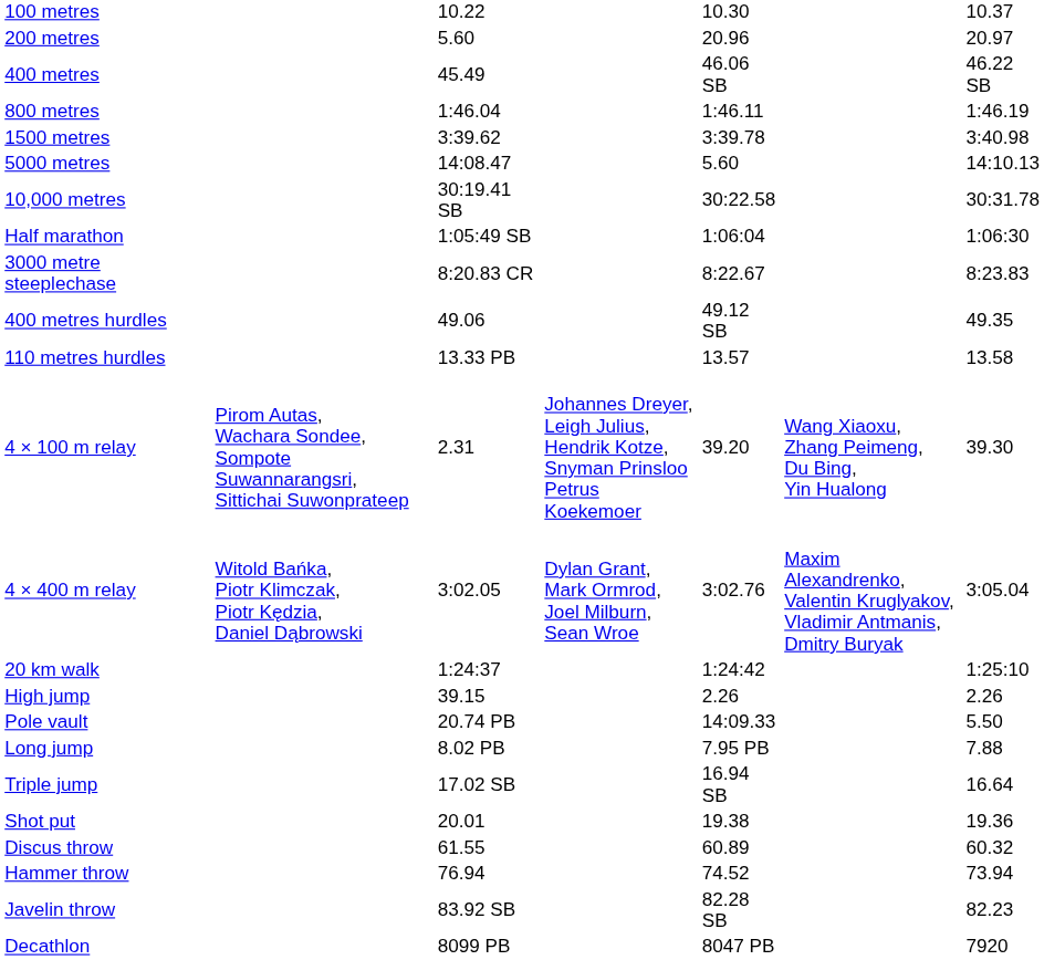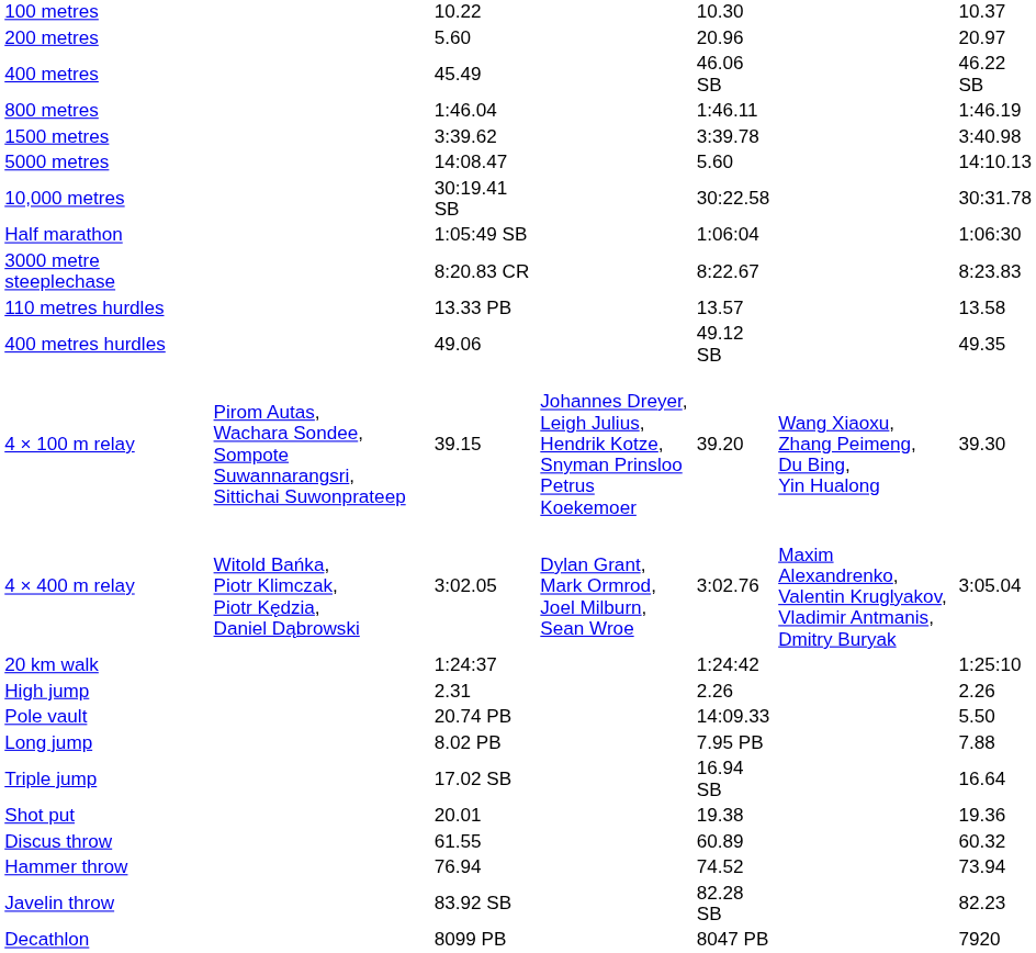 <table>
 <tr>
 <td><a href='#'>100 metres</a><br></td>
 <td></td>
 <td>10.22</td>
 <td></td>
 <td>10.30</td>
 <td></td>
 <td>10.37</td>
 </tr>
 <tr>
 <td><a href='#'>200 metres</a><br></td>
 <td></td>
 <td>5.60</td>
 <td></td>
 <td>20.96</td>
 <td></td>
 <td>20.97</td>
 </tr>
 <tr>
 <td><a href='#'>400 metres</a><br></td>
 <td></td>
 <td>45.49</td>
 <td></td>
 <td>46.06 SB</td>
 <td></td>
 <td>46.22 SB</td>
 </tr>
 <tr>
 <td><a href='#'>800 metres</a><br></td>
 <td></td>
 <td>1:46.04</td>
 <td></td>
 <td>1:46.11</td>
 <td></td>
 <td>1:46.19</td>
 </tr>
 <tr>
 <td><a href='#'>1500 metres</a><br></td>
 <td></td>
 <td>3:39.62</td>
 <td></td>
 <td>3:39.78</td>
 <td></td>
 <td>3:40.98</td>
 </tr>
 <tr>
 <td><a href='#'>5000 metres</a><br></td>
 <td></td>
 <td>14:08.47</td>
 <td></td>
 <td>5.60</td>
 <td></td>
 <td>14:10.13</td>
 </tr>
 <tr>
 <td><a href='#'>10,000 metres</a><br></td>
 <td></td>
 <td>30:19.41 SB</td>
 <td></td>
 <td>30:22.58</td>
 <td></td>
 <td>30:31.78</td>
 </tr>
 <tr>
 <td><a href='#'>Half marathon</a><br></td>
 <td></td>
 <td>1:05:49 SB</td>
 <td></td>
 <td>1:06:04</td>
 <td></td>
 <td>1:06:30</td>
 </tr>
 <tr>
 <td><a href='#'>3000 metre steeplechase</a><br></td>
 <td></td>
 <td>8:20.83 CR</td>
 <td></td>
 <td>8:22.67</td>
 <td></td>
 <td>8:23.83</td>
 </tr>
 <tr>
+<td><a href='#'>110 metres hurdles</a><br></td>
+<td></td>
+<td>13.33 PB</td>
+<td></td>
+<td>13.57</td>
+<td></td>
+<td>13.58</td>
+</tr>
+<tr>
 <td><a href='#'>400 metres hurdles</a><br></td>
 <td></td>
 <td>49.06</td>
 <td></td>
 <td>49.12 SB</td>
 <td></td>
 <td>49.35</td>
 </tr>
 <tr>
-<td><a href='#'>110 metres hurdles</a><br></td>
-<td></td>
-<td>13.33 PB</td>
-<td></td>
-<td>13.57</td>
-<td></td>
-<td>13.58</td>
-</tr>
-<tr>
 <td><a href='#'>4 × 100 m relay</a><br></td>
 <td><br><a href='#'>Pirom Autas</a>,<br><a href='#'>Wachara Sondee</a>,<br><a href='#'>Sompote Suwannarangsri</a>,<br><a href='#'>Sittichai Suwonprateep</a></td>
-<td>2.31</td>
+<td>39.15</td>
 <td><br><a href='#'>Johannes Dreyer</a>,<br><a href='#'>Leigh Julius</a>,<br><a href='#'>Hendrik Kotze</a>,<br><a href='#'>Snyman Prinsloo</a><br><a href='#'>Petrus Koekemoer</a></td>
 <td>39.20</td>
 <td><br><a href='#'>Wang Xiaoxu</a>,<br><a href='#'>Zhang Peimeng</a>,<br><a href='#'>Du Bing</a>,<br><a href='#'>Yin Hualong</a></td>
 <td>39.30</td>
 </tr>
 <tr>
 <td><a href='#'>4 × 400 m relay</a><br></td>
 <td><br><a href='#'>Witold Bańka</a>,<br><a href='#'>Piotr Klimczak</a>,<br><a href='#'>Piotr Kędzia</a>,<br><a href='#'>Daniel Dąbrowski</a></td>
 <td>3:02.05</td>
 <td><br><a href='#'>Dylan Grant</a>,<br><a href='#'>Mark Ormrod</a>,<br><a href='#'>Joel Milburn</a>,<br><a href='#'>Sean Wroe</a></td>
 <td>3:02.76</td>
 <td><br><a href='#'>Maxim Alexandrenko</a>,<br><a href='#'>Valentin Kruglyakov</a>,<br><a href='#'>Vladimir Antmanis</a>,<br><a href='#'>Dmitry Buryak</a></td>
 <td>3:05.04</td>
 </tr>
 <tr>
 <td><a href='#'>20 km walk</a><br></td>
 <td></td>
 <td>1:24:37</td>
 <td></td>
 <td>1:24:42</td>
 <td></td>
 <td>1:25:10</td>
 </tr>
 <tr>
 <td><a href='#'>High jump</a><br></td>
 <td></td>
-<td>39.15</td>
+<td>2.31</td>
 <td></td>
 <td>2.26</td>
 <td></td>
 <td>2.26</td>
 </tr>
 <tr>
 <td><a href='#'>Pole vault</a><br></td>
 <td></td>
 <td>20.74 PB</td>
 <td></td>
 <td>14:09.33</td>
 <td></td>
 <td>5.50</td>
 </tr>
 <tr>
 <td><a href='#'>Long jump</a><br></td>
 <td></td>
 <td>8.02 PB</td>
 <td></td>
 <td>7.95 PB</td>
 <td></td>
 <td>7.88</td>
 </tr>
 <tr>
 <td><a href='#'>Triple jump</a><br></td>
 <td></td>
 <td>17.02 SB</td>
 <td></td>
 <td>16.94 SB</td>
 <td></td>
 <td>16.64</td>
 </tr>
 <tr>
 <td><a href='#'>Shot put</a><br></td>
 <td></td>
 <td>20.01</td>
 <td></td>
 <td>19.38</td>
 <td></td>
 <td>19.36</td>
 </tr>
 <tr>
 <td><a href='#'>Discus throw</a><br></td>
 <td></td>
 <td>61.55</td>
 <td></td>
 <td>60.89</td>
 <td></td>
 <td>60.32</td>
 </tr>
 <tr>
 <td><a href='#'>Hammer throw</a><br></td>
 <td></td>
 <td>76.94</td>
 <td></td>
 <td>74.52</td>
 <td></td>
 <td>73.94</td>
 </tr>
 <tr>
 <td><a href='#'>Javelin throw</a><br></td>
 <td></td>
 <td>83.92 SB</td>
 <td></td>
 <td>82.28 SB</td>
 <td></td>
 <td>82.23</td>
 </tr>
 <tr>
 <td><a href='#'>Decathlon</a><br></td>
 <td></td>
 <td>8099 PB</td>
 <td></td>
 <td>8047 PB</td>
 <td></td>
 <td>7920</td>
 </tr>
 </table>
